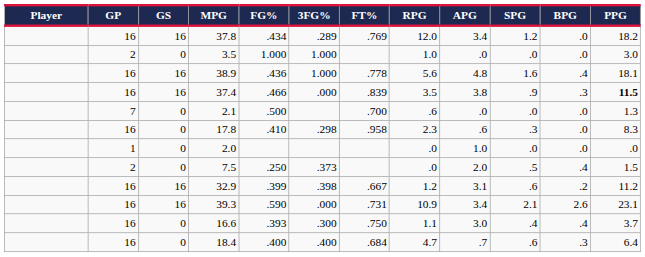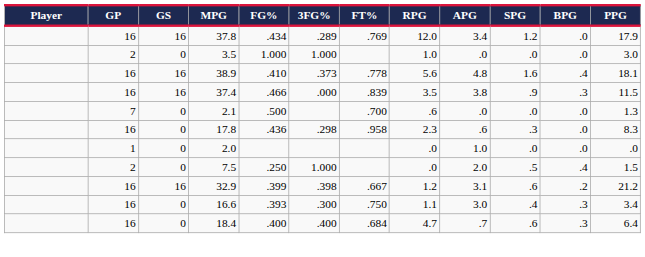 <table class="wikitable sortable" style="text-align:right; font-size: 90%">
 <tr>
 <th style="background:#1D2951; color:#FFFFFF; border-top:#DC143C 3px solid; border-bottom:#DC143C 3px solid;" width="10%">Player</th>
 <th style="background: #1D2951; color:#FFFFFF; border-top:#DC143C 3px solid; border-bottom:#DC143C 3px solid;" width="6%">GP</th>
 <th style="background: #1D2951; color:#FFFFFF; border-top:#DC143C 3px solid; border-bottom:#DC143C 3px solid;" width="6%">GS</th>
 <th style="background: #1D2951; color:#FFFFFF; border-top:#DC143C 3px solid; border-bottom:#DC143C 3px solid;" width="6%">MPG</th>
 <th style="background: #1D2951; color:#FFFFFF; border-top:#DC143C 3px solid; border-bottom:#DC143C 3px solid;" width="6%">FG%</th>
 <th style="background: #1D2951; color:#FFFFFF; border-top:#DC143C 3px solid; border-bottom:#DC143C 3px solid;" width="6%">3FG%</th>
 <th style="background: #1D2951; color:#FFFFFF; border-top:#DC143C 3px solid; border-bottom:#DC143C 3px solid;" width="6%">FT%</th>
 <th style="background: #1D2951; color:#FFFFFF; border-top:#DC143C 3px solid; border-bottom:#DC143C 3px solid;" width="6%">RPG</th>
 <th style="background: #1D2951; color:#FFFFFF; border-top:#DC143C 3px solid; border-bottom:#DC143C 3px solid;" width="6%">APG</th>
 <th style="background: #1D2951; color:#FFFFFF; border-top:#DC143C 3px solid; border-bottom:#DC143C 3px solid;" width="6%">SPG</th>
 <th style="background: #1D2951; color:#FFFFFF; border-top:#DC143C 3px solid; border-bottom:#DC143C 3px solid;" width="6%">BPG</th>
 <th style="background: #1D2951; color:#FFFFFF; border-top:#DC143C 3px solid; border-bottom:#DC143C 3px solid;" width="6%">PPG</th>
 </tr>
 <tr>
 <td style="text-align:left;"></td>
 <td>16</td>
 <td>16</td>
 <td>37.8</td>
 <td>.434</td>
 <td>.289</td>
 <td>.769</td>
 <td>12.0</td>
 <td>3.4</td>
 <td>1.2</td>
 <td>.0</td>
-<td>18.2</td>
+<td>17.9</td>
 </tr>
 <tr>
 <td style="text-align:left;"></td>
 <td>2</td>
 <td>0</td>
 <td>3.5</td>
 <td>1.000</td>
 <td>1.000</td>
 <td></td>
 <td>1.0</td>
 <td>.0</td>
 <td>.0</td>
 <td>.0</td>
 <td>3.0</td>
 </tr>
 <tr>
 <td style="text-align:left;"></td>
 <td>16</td>
 <td>16</td>
 <td>38.9</td>
-<td>.436</td>
-<td>1.000</td>
+<td>.410</td>
+<td>.373</td>
 <td>.778</td>
 <td>5.6</td>
 <td>4.8</td>
 <td>1.6</td>
 <td>.4</td>
 <td>18.1</td>
 </tr>
 <tr>
 <td style="text-align:left;"></td>
 <td>16</td>
 <td>16</td>
 <td>37.4</td>
 <td>.466</td>
 <td>.000</td>
 <td>.839</td>
 <td>3.5</td>
 <td>3.8</td>
 <td>.9</td>
 <td>.3</td>
-<td><strong>11.5</strong></td>
+<td>11.5</td>
 </tr>
 <tr>
 <td style="text-align:left;"></td>
 <td>7</td>
 <td>0</td>
 <td>2.1</td>
 <td>.500</td>
 <td></td>
 <td>.700</td>
 <td>.6</td>
 <td>.0</td>
 <td>.0</td>
 <td>.0</td>
 <td>1.3</td>
 </tr>
 <tr>
 <td style="text-align:left;"></td>
 <td>16</td>
 <td>0</td>
 <td>17.8</td>
-<td>.410</td>
+<td>.436</td>
 <td>.298</td>
 <td>.958</td>
 <td>2.3</td>
 <td>.6</td>
 <td>.3</td>
 <td>.0</td>
 <td>8.3</td>
 </tr>
 <tr>
 <td style="text-align:left;"></td>
 <td>1</td>
 <td>0</td>
 <td>2.0</td>
 <td></td>
 <td></td>
 <td></td>
 <td>.0</td>
 <td>1.0</td>
 <td>.0</td>
 <td>.0</td>
 <td>.0</td>
 </tr>
 <tr>
 <td style="text-align:left;"></td>
 <td>2</td>
 <td>0</td>
 <td>7.5</td>
 <td>.250</td>
-<td>.373</td>
+<td>1.000</td>
 <td></td>
 <td>.0</td>
 <td>2.0</td>
 <td>.5</td>
 <td>.4</td>
 <td>1.5</td>
 </tr>
 <tr>
 <td style="text-align:left;"></td>
 <td>16</td>
 <td>16</td>
 <td>32.9</td>
 <td>.399</td>
 <td>.398</td>
 <td>.667</td>
 <td>1.2</td>
 <td>3.1</td>
 <td>.6</td>
 <td>.2</td>
-<td>11.2</td>
-</tr>
-<tr>
-<td style="text-align:left;"></td>
-<td>16</td>
-<td>16</td>
-<td>39.3</td>
-<td>.590</td>
-<td>.000</td>
-<td>.731</td>
-<td>10.9</td>
-<td>3.4</td>
-<td>2.1</td>
-<td>2.6</td>
-<td>23.1</td>
+<td>21.2</td>
 </tr>
 <tr>
 <td style="text-align:left;"></td>
 <td>16</td>
 <td>0</td>
 <td>16.6</td>
 <td>.393</td>
 <td>.300</td>
 <td>.750</td>
 <td>1.1</td>
 <td>3.0</td>
 <td>.4</td>
-<td>.4</td>
-<td>3.7</td>
+<td>.3</td>
+<td>3.4</td>
 </tr>
 <tr>
 <td style="text-align:left;"></td>
 <td>16</td>
 <td>0</td>
 <td>18.4</td>
 <td>.400</td>
 <td>.400</td>
 <td>.684</td>
 <td>4.7</td>
 <td>.7</td>
 <td>.6</td>
 <td>.3</td>
 <td>6.4</td>
 </tr>
 </table>
